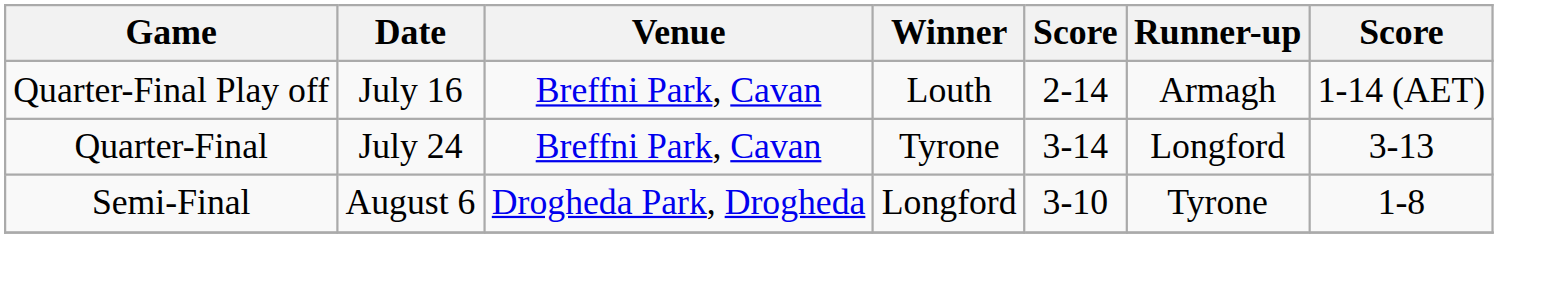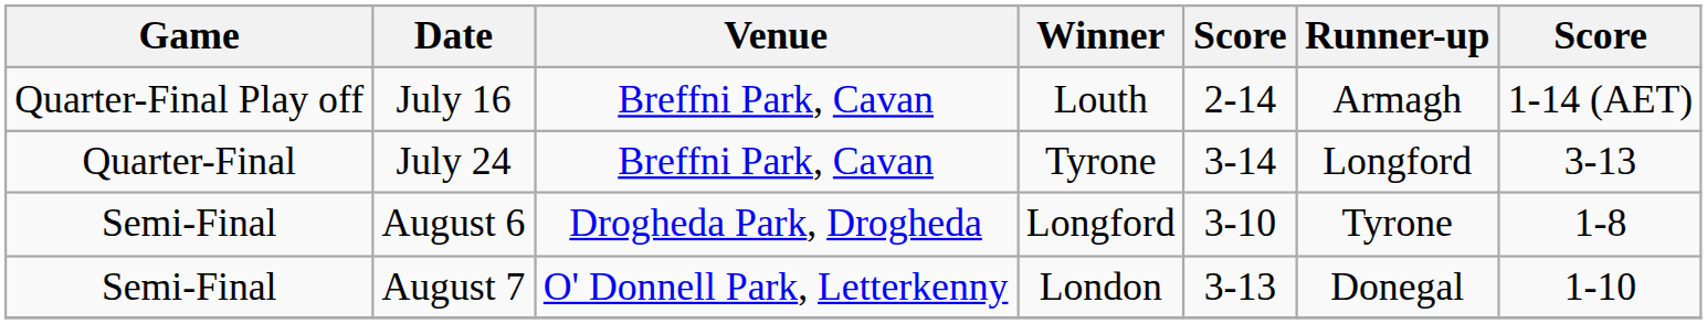 <table class="wikitable">
 <tr>
 <th>Game</th>
 <th>Date</th>
 <th>Venue</th>
 <th>Winner</th>
 <th>Score</th>
 <th>Runner-up</th>
 <th>Score</th>
 </tr>
 <tr align="center">
 <td>Quarter-Final Play off</td>
 <td>July 16</td>
 <td><a href='#'>Breffni Park</a>, <a href='#'>Cavan</a></td>
 <td>Louth</td>
 <td>2-14</td>
 <td>Armagh</td>
 <td>1-14 (AET)</td>
 </tr>
 <tr align="center">
 <td>Quarter-Final</td>
 <td>July 24</td>
 <td><a href='#'>Breffni Park</a>, <a href='#'>Cavan</a></td>
 <td>Tyrone</td>
 <td>3-14</td>
 <td>Longford</td>
 <td>3-13</td>
 </tr>
 <tr align="center">
 <td>Semi-Final</td>
 <td>August 6</td>
 <td><a href='#'>Drogheda Park</a>, <a href='#'>Drogheda</a></td>
 <td>Longford</td>
 <td>3-10</td>
 <td>Tyrone</td>
 <td>1-8</td>
 </tr>
 <tr align="center">
+<td>Semi-Final</td>
+<td>August 7</td>
+<td><a href='#'>O' Donnell Park</a>, <a href='#'>Letterkenny</a></td>
+<td>London</td>
+<td>3-13</td>
+<td>Donegal</td>
+<td>1-10</td>
+</tr>
+<tr align="center">
 </tr>
 </table>
